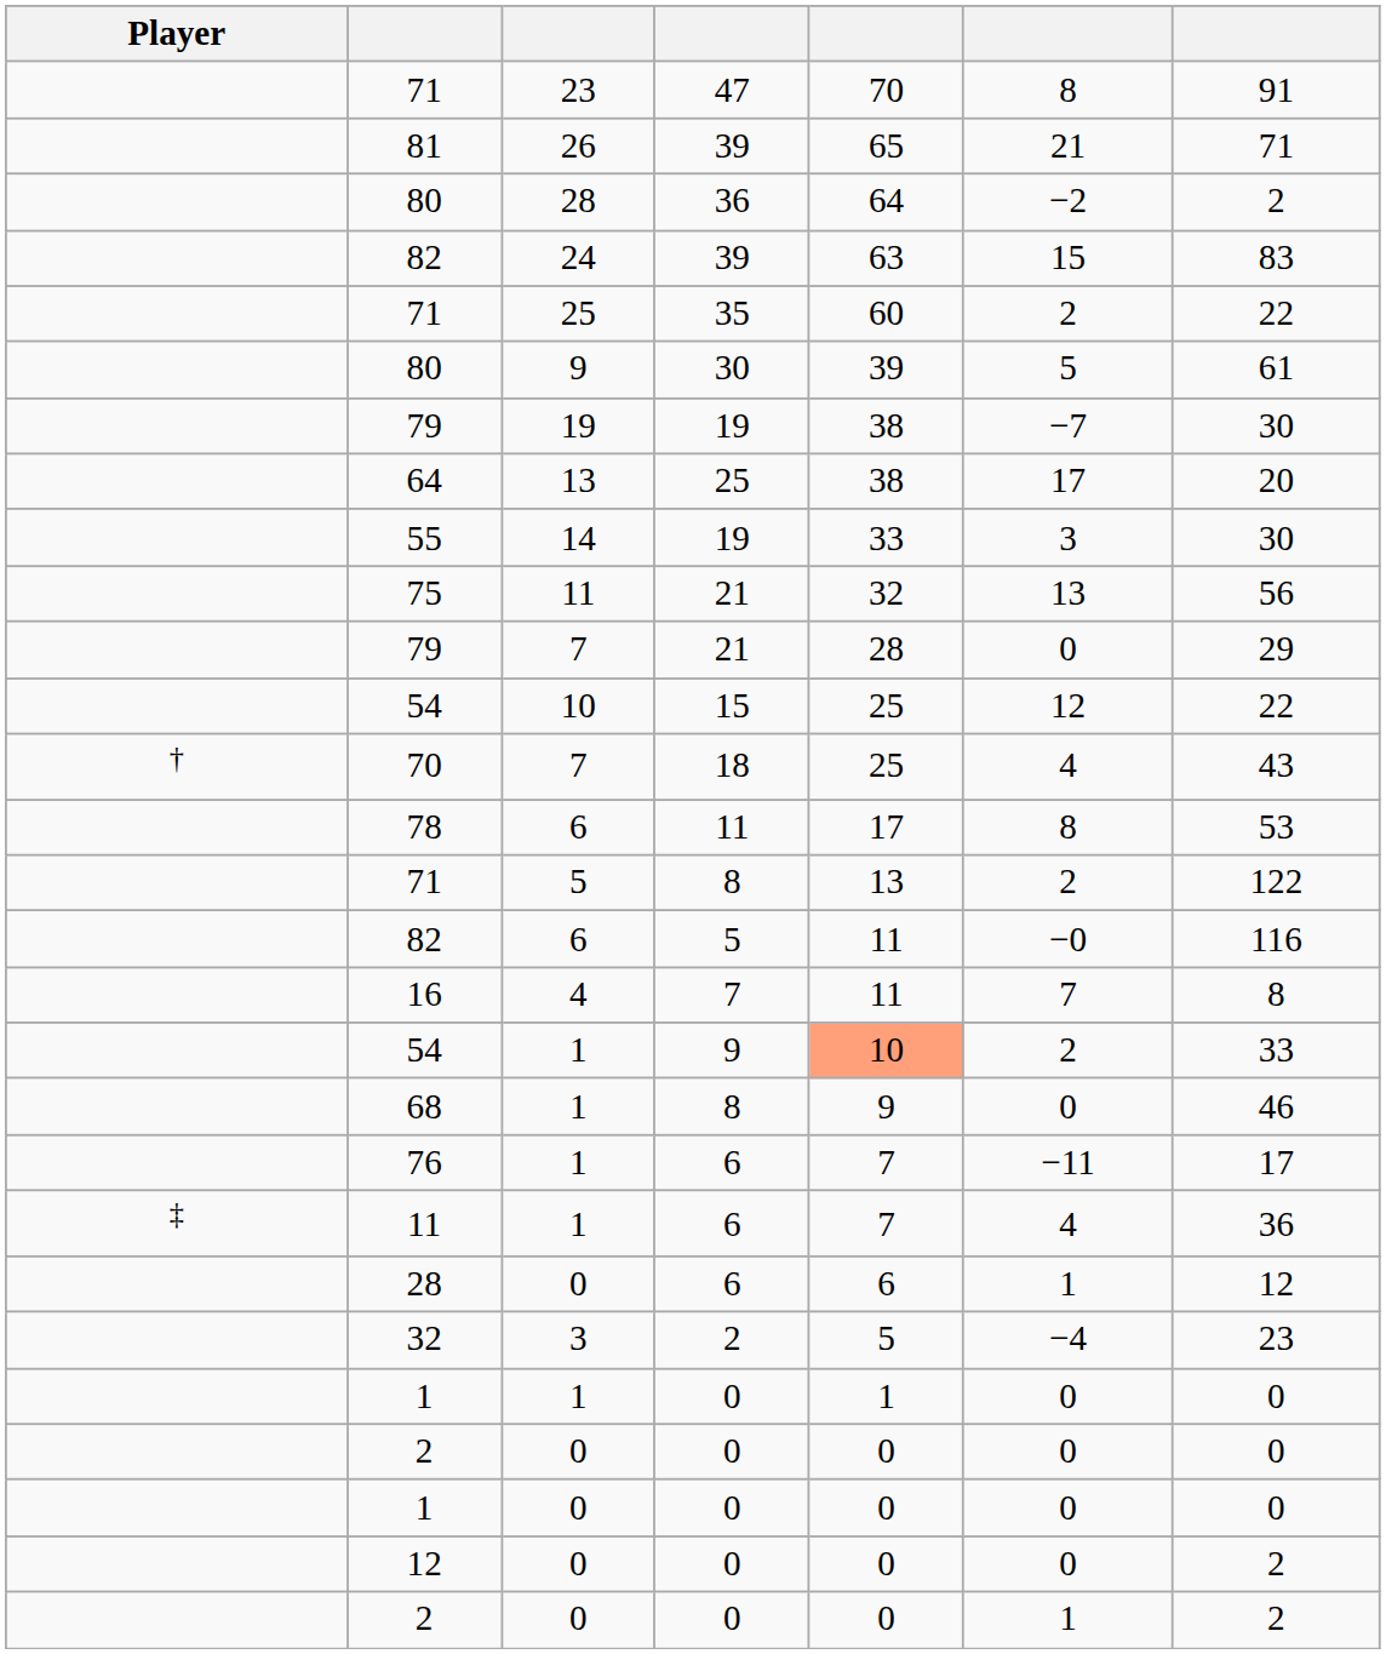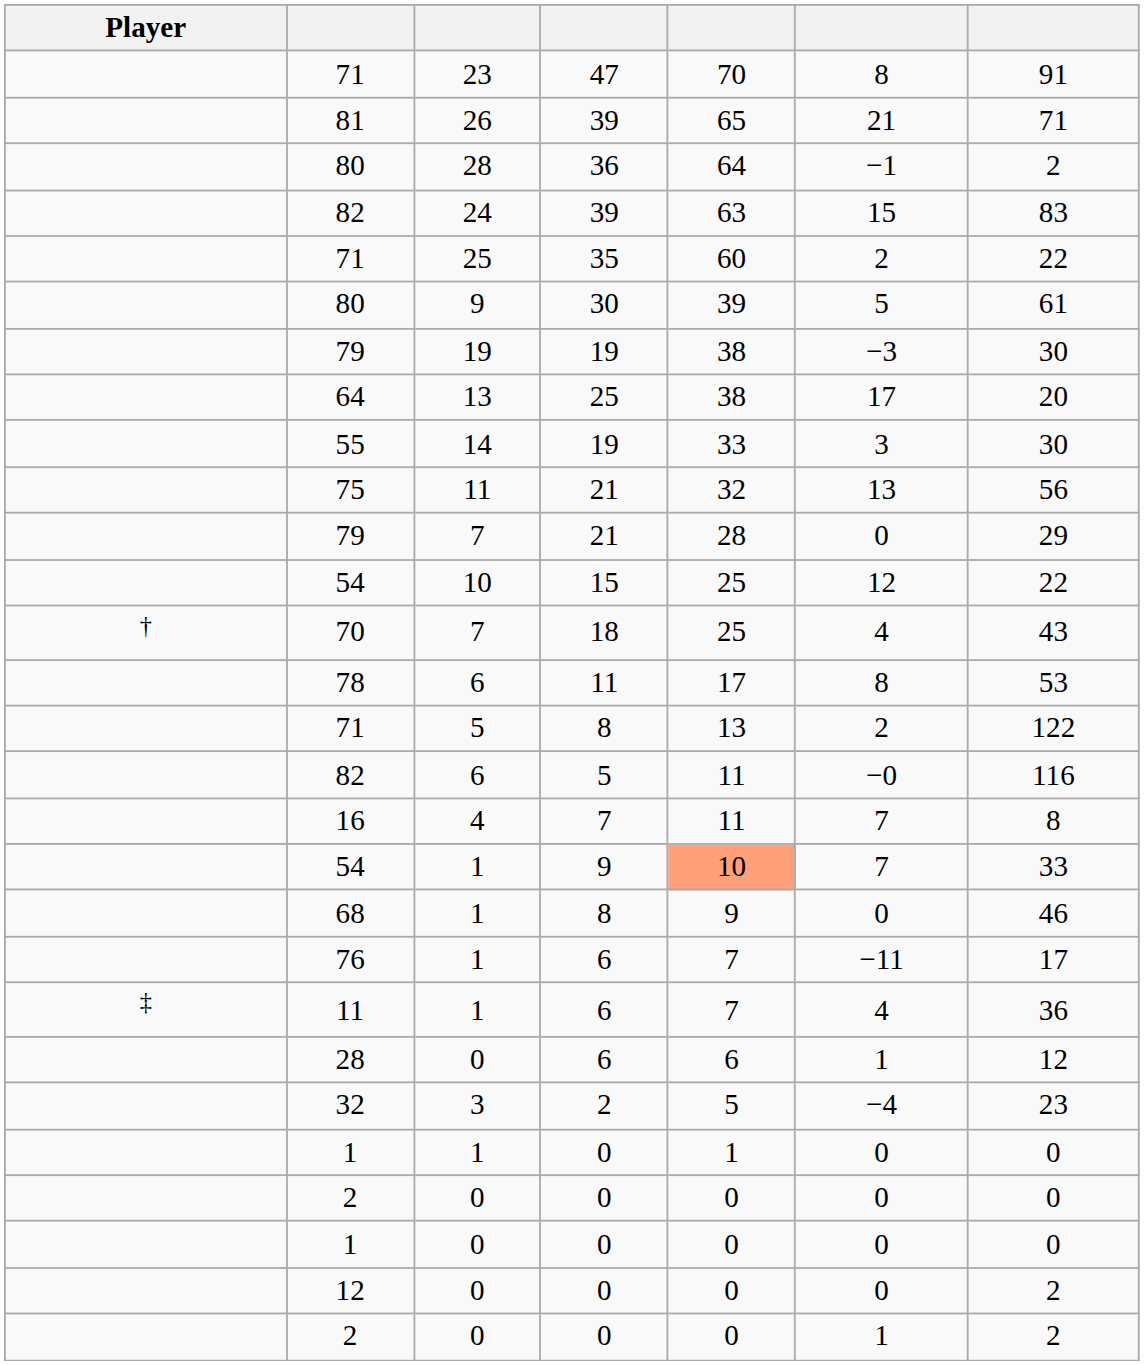 <table class="wikitable sortable" style="width:100%; text-align:center;">
 <tr align=center>
 <th>Player</th>
 <th></th>
 <th></th>
 <th></th>
 <th></th>
 <th data-sort-type="number"></th>
 <th></th>
 </tr>
 <tr>
 <td></td>
 <td>71</td>
 <td>23</td>
 <td>47</td>
 <td>70</td>
 <td>8</td>
 <td>91</td>
 </tr>
 <tr>
 <td></td>
 <td>81</td>
 <td>26</td>
 <td>39</td>
 <td>65</td>
 <td>21</td>
 <td>71</td>
 </tr>
 <tr>
 <td></td>
 <td>80</td>
 <td>28</td>
 <td>36</td>
 <td>64</td>
-<td>−2</td>
+<td>−1</td>
 <td>2</td>
 </tr>
 <tr>
 <td></td>
 <td>82</td>
 <td>24</td>
 <td>39</td>
 <td>63</td>
 <td>15</td>
 <td>83</td>
 </tr>
 <tr>
 <td></td>
 <td>71</td>
 <td>25</td>
 <td>35</td>
 <td>60</td>
 <td>2</td>
 <td>22</td>
 </tr>
 <tr>
 <td></td>
 <td>80</td>
 <td>9</td>
 <td>30</td>
 <td>39</td>
 <td>5</td>
 <td>61</td>
 </tr>
 <tr>
 <td></td>
 <td>79</td>
 <td>19</td>
 <td>19</td>
 <td>38</td>
-<td>−7</td>
+<td>−3</td>
 <td>30</td>
 </tr>
 <tr>
 <td></td>
 <td>64</td>
 <td>13</td>
 <td>25</td>
 <td>38</td>
 <td>17</td>
 <td>20</td>
 </tr>
 <tr>
 <td></td>
 <td>55</td>
 <td>14</td>
 <td>19</td>
 <td>33</td>
 <td>3</td>
 <td>30</td>
 </tr>
 <tr>
 <td></td>
 <td>75</td>
 <td>11</td>
 <td>21</td>
 <td>32</td>
 <td>13</td>
 <td>56</td>
 </tr>
 <tr>
 <td></td>
 <td>79</td>
 <td>7</td>
 <td>21</td>
 <td>28</td>
 <td>0</td>
 <td>29</td>
 </tr>
 <tr>
 <td></td>
 <td>54</td>
 <td>10</td>
 <td>15</td>
 <td>25</td>
 <td>12</td>
 <td>22</td>
 </tr>
 <tr>
 <td><sup>†</sup></td>
 <td>70</td>
 <td>7</td>
 <td>18</td>
 <td>25</td>
 <td>4</td>
 <td>43</td>
 </tr>
 <tr>
 <td></td>
 <td>78</td>
 <td>6</td>
 <td>11</td>
 <td>17</td>
 <td>8</td>
 <td>53</td>
 </tr>
 <tr>
 <td></td>
 <td>71</td>
 <td>5</td>
 <td>8</td>
 <td>13</td>
 <td>2</td>
 <td>122</td>
 </tr>
 <tr>
 <td></td>
 <td>82</td>
 <td>6</td>
 <td>5</td>
 <td>11</td>
 <td>−0</td>
 <td>116</td>
 </tr>
 <tr>
 <td></td>
 <td>16</td>
 <td>4</td>
 <td>7</td>
 <td>11</td>
 <td>7</td>
 <td>8</td>
 </tr>
 <tr>
 <td></td>
 <td>54</td>
 <td>1</td>
 <td>9</td>
 <td style="background: lightsalmon;">10</td>
-<td>2</td>
+<td>7</td>
 <td>33</td>
 </tr>
 <tr>
 <td></td>
 <td>68</td>
 <td>1</td>
 <td>8</td>
 <td>9</td>
 <td>0</td>
 <td>46</td>
 </tr>
 <tr>
 <td></td>
 <td>76</td>
 <td>1</td>
 <td>6</td>
 <td>7</td>
 <td>−11</td>
 <td>17</td>
 </tr>
 <tr>
 <td><sup>‡</sup></td>
 <td>11</td>
 <td>1</td>
 <td>6</td>
 <td>7</td>
 <td>4</td>
 <td>36</td>
 </tr>
 <tr>
 <td></td>
 <td>28</td>
 <td>0</td>
 <td>6</td>
 <td>6</td>
 <td>1</td>
 <td>12</td>
 </tr>
 <tr>
 <td></td>
 <td>32</td>
 <td>3</td>
 <td>2</td>
 <td>5</td>
 <td>−4</td>
 <td>23</td>
 </tr>
 <tr>
 <td></td>
 <td>1</td>
 <td>1</td>
 <td>0</td>
 <td>1</td>
 <td>0</td>
 <td>0</td>
 </tr>
 <tr>
 <td></td>
 <td>2</td>
 <td>0</td>
 <td>0</td>
 <td>0</td>
 <td>0</td>
 <td>0</td>
 </tr>
 <tr>
 <td></td>
 <td>1</td>
 <td>0</td>
 <td>0</td>
 <td>0</td>
 <td>0</td>
 <td>0</td>
 </tr>
 <tr>
 <td></td>
 <td>12</td>
 <td>0</td>
 <td>0</td>
 <td>0</td>
 <td>0</td>
 <td>2</td>
 </tr>
 <tr>
 <td></td>
 <td>2</td>
 <td>0</td>
 <td>0</td>
 <td>0</td>
 <td>1</td>
 <td>2</td>
 </tr>
 <tr class="unsortable">
 </tr>
 </table>
